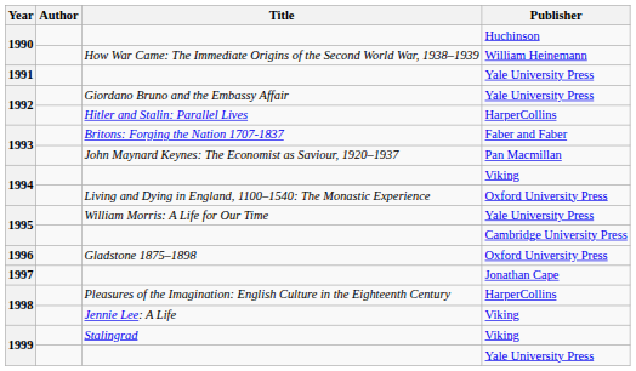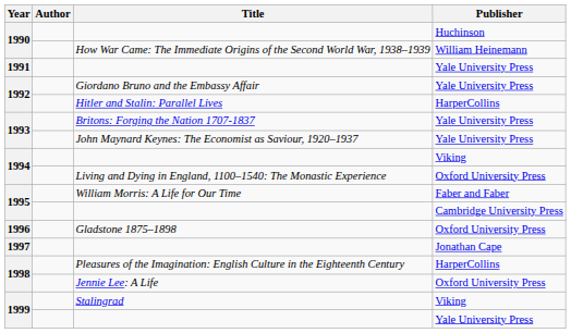 <table class="wikitable sortable mw-collapsible">
 <tr>
 <th>Year</th>
 <th>Author</th>
 <th>Title</th>
 <th>Publisher</th>
 </tr>
 <tr>
 <th rowspan="2">1990</th>
 <td></td>
 <td><em></em></td>
 <td><a href='#'>Huchinson</a></td>
 </tr>
 <tr>
 <td></td>
 <td><em>How War Came: The Immediate Origins of the Second World War, 1938–1939</em></td>
 <td><a href='#'>William Heinemann</a></td>
 </tr>
 <tr>
 <th>1991</th>
 <td></td>
 <td><em></em></td>
 <td><a href='#'>Yale University Press</a></td>
 </tr>
 <tr>
 <th rowspan="2">1992</th>
 <td></td>
 <td><em>Giordano Bruno and the Embassy Affair</em></td>
 <td><a href='#'>Yale University Press</a></td>
 </tr>
 <tr>
 <td></td>
 <td><em><a href='#'>Hitler and Stalin: Parallel Lives</a></em></td>
 <td><a href='#'>HarperCollins</a></td>
 </tr>
 <tr>
 <th rowspan="2">1993</th>
 <td></td>
 <td><em><a href='#'>Britons: Forging the Nation 1707-1837</a></em></td>
-<td><a href='#'>Faber and Faber</a></td>
+<td><a href='#'>Yale University Press</a></td>
 </tr>
 <tr>
 <td></td>
 <td><em>John Maynard Keynes: The Economist as Saviour, 1920–1937</em></td>
-<td><a href='#'>Pan Macmillan</a></td>
+<td><a href='#'>Yale University Press</a></td>
 </tr>
 <tr>
 <th rowspan="2">1994</th>
 <td></td>
 <td><em></em></td>
 <td><a href='#'>Viking</a></td>
 </tr>
 <tr>
 <td></td>
 <td><em>Living and Dying in England, 1100–1540: The Monastic Experience</em></td>
 <td><a href='#'>Oxford University Press</a></td>
 </tr>
 <tr>
 <th rowspan="2">1995</th>
 <td></td>
 <td><em>William Morris: A Life for Our Time</em></td>
-<td><a href='#'>Yale University Press</a></td>
+<td><a href='#'>Faber and Faber</a></td>
 </tr>
 <tr>
 <td></td>
 <td><em></em></td>
 <td><a href='#'>Cambridge University Press</a></td>
 </tr>
 <tr>
 <th>1996</th>
 <td></td>
 <td><em>Gladstone 1875–1898</em></td>
 <td><a href='#'>Oxford University Press</a></td>
 </tr>
 <tr>
 <th>1997</th>
 <td></td>
 <td><em></em></td>
 <td><a href='#'>Jonathan Cape</a></td>
 </tr>
 <tr>
 <th rowspan="2">1998</th>
 <td></td>
 <td><em>Pleasures of the Imagination: English Culture in the Eighteenth Century</em></td>
 <td><a href='#'>HarperCollins</a></td>
 </tr>
 <tr>
 <td></td>
 <td><em><a href='#'>Jennie Lee</a>: A Life</em></td>
-<td><a href='#'>Viking</a></td>
+<td><a href='#'>Oxford University Press</a></td>
 </tr>
 <tr>
 <th rowspan="2">1999</th>
 <td></td>
 <td><em><a href='#'>Stalingrad</a></em></td>
 <td><a href='#'>Viking</a></td>
 </tr>
 <tr>
 <td></td>
 <td><em></em></td>
 <td><a href='#'>Yale University Press</a></td>
 </tr>
 </table>
